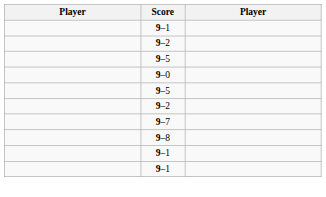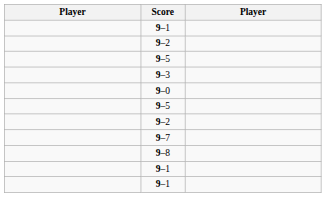 <table class="wikitable " style="font-size: 90%" align=c>
 <tr>
 <th width=200>Player</th>
 <th width=60>Score</th>
 <th width=200>Player</th>
 </tr>
 <tr>
 <td><strong></strong></td>
 <td align="center"><strong>9</strong>–1</td>
 <td></td>
 </tr>
 <tr>
 <td><strong></strong></td>
 <td align="center"><strong>9</strong>–2</td>
 <td></td>
 </tr>
 <tr>
 <td><strong></strong></td>
 <td align="center"><strong>9</strong>–5</td>
+<td></td>
+</tr>
+<tr>
+<td><strong></strong></td>
+<td align="center"><strong>9</strong>–3</td>
 <td></td>
 </tr>
 <tr>
 <td><strong></strong></td>
 <td align="center"><strong>9</strong>–0</td>
 <td></td>
 </tr>
 <tr>
 <td><strong></strong></td>
 <td align="center"><strong>9</strong>–5</td>
 <td></td>
 </tr>
 <tr>
 <td><strong></strong></td>
 <td align="center"><strong>9</strong>–2</td>
 <td></td>
 </tr>
 <tr>
 <td><strong></strong></td>
 <td align="center"><strong>9</strong>–7</td>
 <td></td>
 </tr>
 <tr>
 <td><strong></strong></td>
 <td align="center"><strong>9</strong>–8</td>
 <td></td>
 </tr>
 <tr>
 <td><strong></strong></td>
 <td align="center"><strong>9</strong>–1</td>
 <td></td>
 </tr>
 <tr>
 <td><strong></strong></td>
 <td align="center"><strong>9</strong>–1</td>
 <td></td>
 </tr>
 </table>
